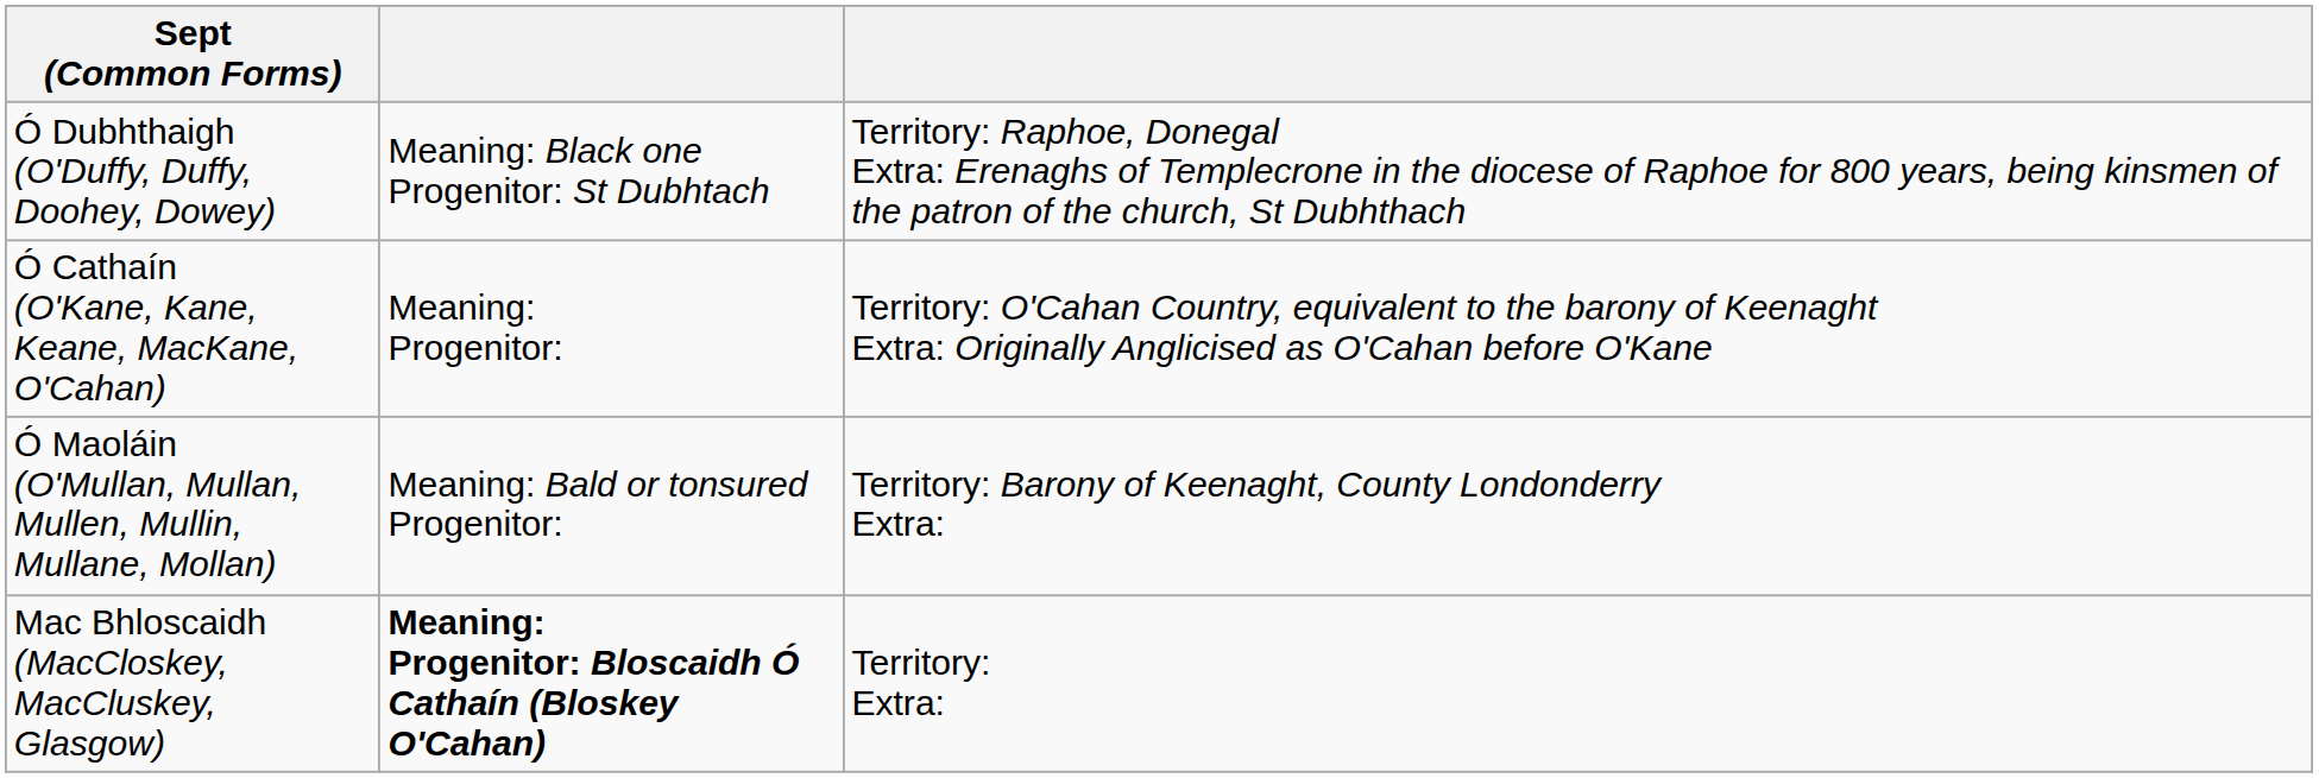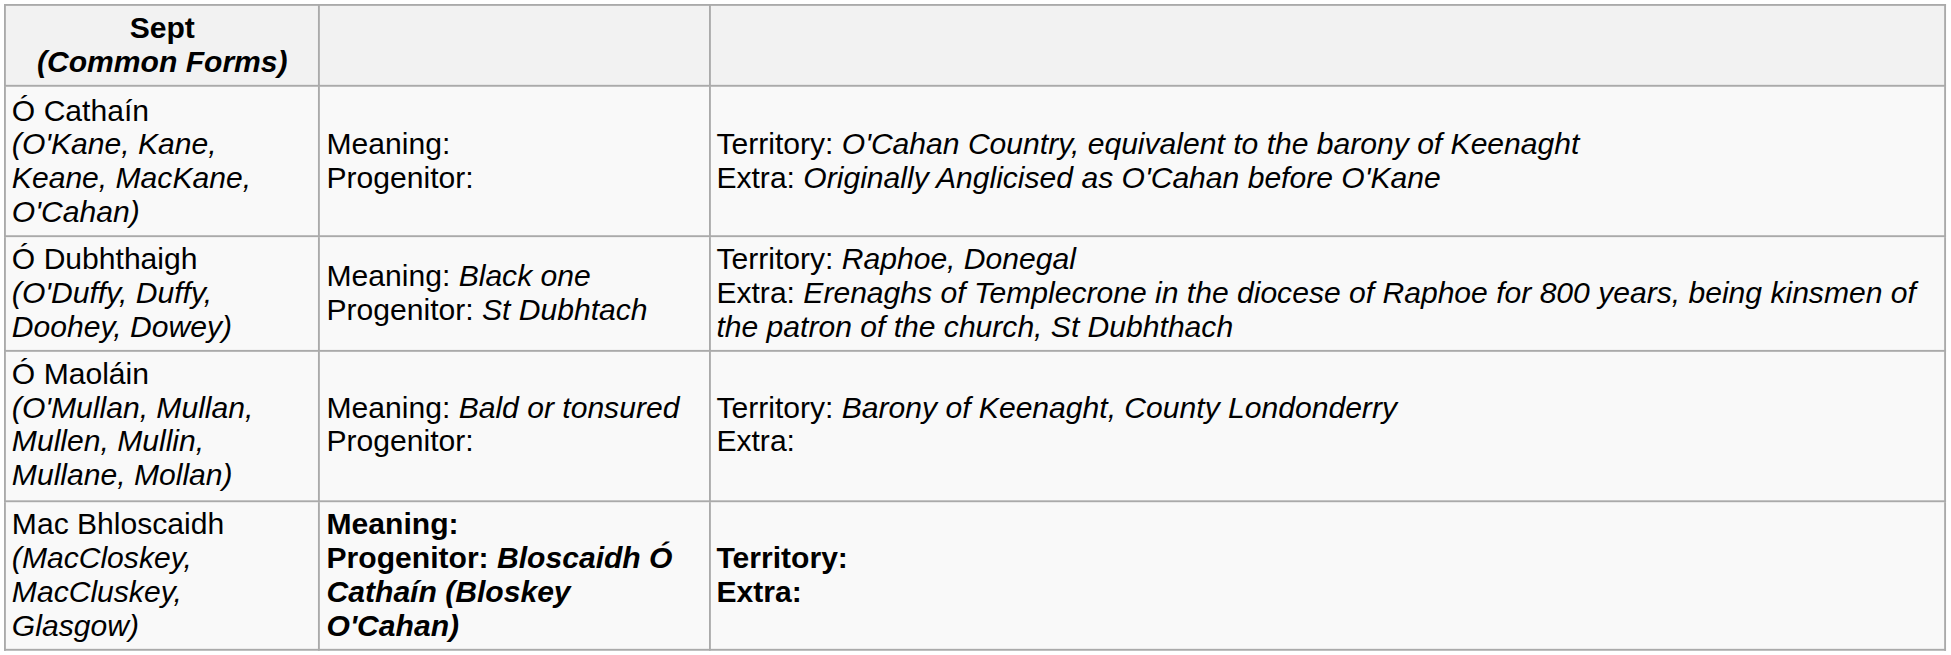 <table class="wikitable">
 <tr>
 <th width="160"><strong>Sept</strong><br><strong><em>(Common Forms)</em></strong></th>
 <th width="200"></th>
 <th width="650"></th>
 </tr>
 <tr>
+<td>Ó Cathaín<br><em>(O'Kane, Kane, Keane, MacKane, O'Cahan)</em></td>
+<td>Meaning:<br>Progenitor:</td>
+<td>Territory: <em>O'Cahan Country, equivalent to the barony of Keenaght</em><br>Extra: <em>Originally Anglicised as O'Cahan before O'Kane</em></td>
+</tr>
+<tr>
 <td>Ó Dubhthaigh<br><em>(O'Duffy, Duffy, Doohey, Dowey)</em></td>
 <td>Meaning: <em>Black one</em><br>Progenitor: <em>St Dubhtach</em></td>
 <td>Territory: <em>Raphoe, Donegal</em><br>Extra: <em>Erenaghs of Templecrone in the diocese of Raphoe for 800 years, being kinsmen of the patron of the church, St Dubhthach</em></td>
-</tr>
-<tr>
-<td>Ó Cathaín<br><em>(O'Kane, Kane, Keane, MacKane, O'Cahan)</em></td>
-<td>Meaning:<br>Progenitor:</td>
-<td>Territory: <em>O'Cahan Country, equivalent to the barony of Keenaght</em><br>Extra: <em>Originally Anglicised as O'Cahan before O'Kane</em></td>
 </tr>
 <tr>
 <td>Ó Maoláin<br><em>(O'Mullan, Mullan, Mullen, Mullin, Mullane, Mollan)</em></td>
 <td>Meaning: <em>Bald or tonsured</em><br>Progenitor:</td>
 <td>Territory: <em>Barony of Keenaght, County Londonderry</em><br>Extra:</td>
 </tr>
 <tr>
 <td>Mac Bhloscaidh<br><em>(MacCloskey, MacCluskey, Glasgow)</em></td>
 <td><strong>Meaning:<br>Progenitor: <em>Bloscaidh Ó Cathaín (Bloskey O'Cahan)</em></strong></td>
-<td>Territory:<br>Extra:</td>
+<td><strong>Territory:<br>Extra:</strong></td>
 </tr>
 </table>
